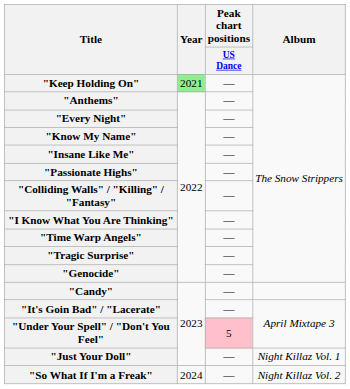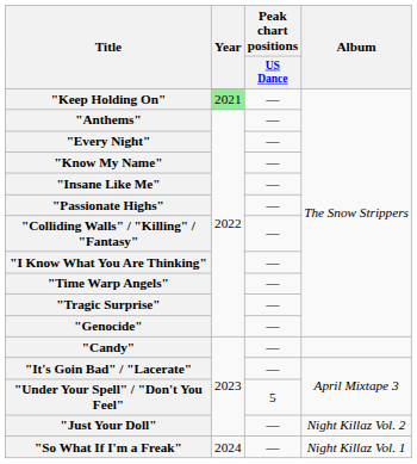 <table class="wikitable plainrowheaders" style="text-align:center;">
 <tr>
 <th scope="col" rowspan="2" style="width:15em;">Title</th>
 <th scope="col" rowspan="2">Year</th>
 <th scope="col">Peak chart positions</th>
 <th scope="col" rowspan="2">Album</th>
 </tr>
 <tr>
 <th scope="col" style="width:3em;font-size:85%"><a href='#'>US<br>Dance</a><br></th>
 </tr>
 <tr>
 <th scope="row">"Keep Holding On"</th>
 <td style="background: lightgreen;">2021</td>
 <td>—</td>
 <td rowspan="11"><em>The Snow Strippers</em></td>
 </tr>
 <tr>
 <th scope="row">"Anthems"</th>
 <td rowspan="10">2022</td>
 <td>—</td>
 </tr>
 <tr>
 <th scope="row">"Every Night"</th>
 <td>—</td>
 </tr>
 <tr>
 <th scope="row">"Know My Name"</th>
 <td>—</td>
 </tr>
 <tr>
 <th scope="row">"Insane Like Me"</th>
 <td>—</td>
 </tr>
 <tr>
 <th scope="row">"Passionate Highs"</th>
 <td>—</td>
 </tr>
 <tr>
 <th scope="row">"Colliding Walls" / "Killing" / "Fantasy"</th>
 <td>—</td>
 </tr>
 <tr>
 <th scope="row">"I Know What You Are Thinking"</th>
 <td>—</td>
 </tr>
 <tr>
 <th scope="row">"Time Warp Angels"</th>
 <td>—</td>
 </tr>
 <tr>
 <th scope="row">"Tragic Surprise"</th>
 <td>—</td>
 </tr>
 <tr>
 <th scope="row">"Genocide"</th>
 <td>—</td>
 </tr>
 <tr>
 <th scope="row">"Candy"</th>
 <td rowspan="4">2023</td>
 <td>—</td>
 <td></td>
 </tr>
 <tr>
 <th scope="row">"It's Goin Bad" / "Lacerate"</th>
 <td>—</td>
 <td rowspan="2"><em>April Mixtape 3</em></td>
 </tr>
 <tr>
 <th scope="row">"Under Your Spell" / "Don't You Feel"</th>
-<td style="background: pink;">5</td>
+<td>5</td>
 </tr>
 <tr>
 <th scope="row">"Just Your Doll"</th>
 <td>—</td>
-<td><em>Night Killaz Vol. 1</em></td>
+<td><em>Night Killaz Vol. 2</em></td>
 </tr>
 <tr>
 <th scope="row">"So What If I'm a Freak"</th>
 <td rowspan="4">2024</td>
 <td>—</td>
-<td><em>Night Killaz Vol. 2</em></td>
+<td><em>Night Killaz Vol. 1</em></td>
 </tr>
 </table>
